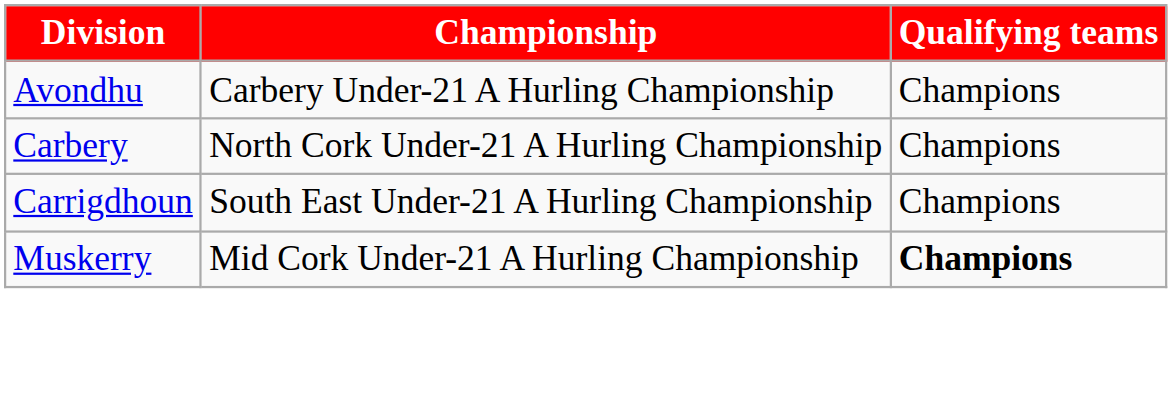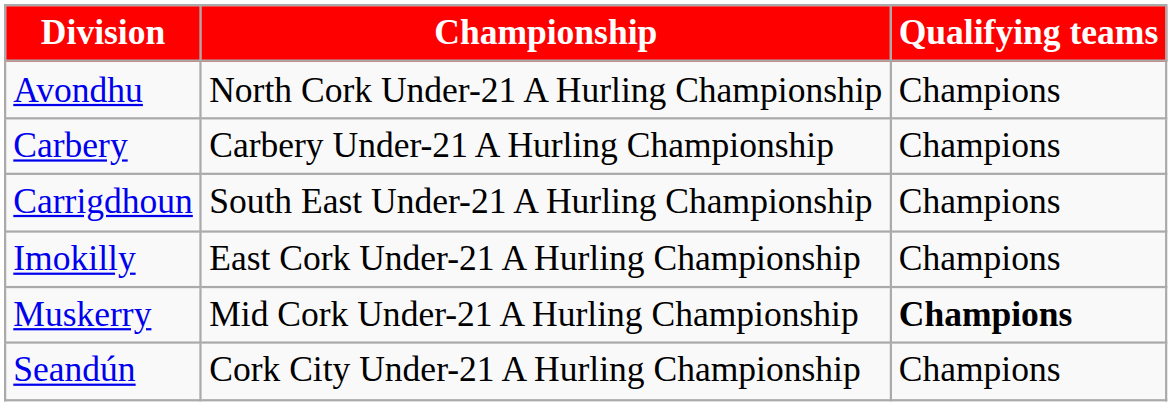 <table class="wikitable">
 <tr>
 <th style="background:red;color:white">Division</th>
 <th style="background:red;color:white">Championship</th>
 <th style="background:red;color:white">Qualifying teams</th>
 </tr>
 <tr>
 <td><a href='#'>Avondhu</a></td>
-<td>Carbery Under-21 A Hurling Championship</td>
+<td>North Cork Under-21 A Hurling Championship</td>
 <td>Champions</td>
 </tr>
 <tr>
 <td><a href='#'>Carbery</a></td>
-<td>North Cork Under-21 A Hurling Championship</td>
+<td>Carbery Under-21 A Hurling Championship</td>
 <td>Champions</td>
 </tr>
 <tr>
 <td><a href='#'>Carrigdhoun</a></td>
 <td>South East Under-21 A Hurling Championship</td>
 <td>Champions</td>
 </tr>
 <tr>
+<td><a href='#'>Imokilly</a></td>
+<td>East Cork Under-21 A Hurling Championship</td>
+<td>Champions</td>
+</tr>
+<tr>
 <td><a href='#'>Muskerry</a></td>
 <td>Mid Cork Under-21 A Hurling Championship</td>
 <td><strong>Champions</strong></td>
 </tr>
+<tr>
+<td><a href='#'>Seandún</a></td>
+<td>Cork City Under-21 A Hurling Championship</td>
+<td>Champions</td>
+</tr>
 </table>
